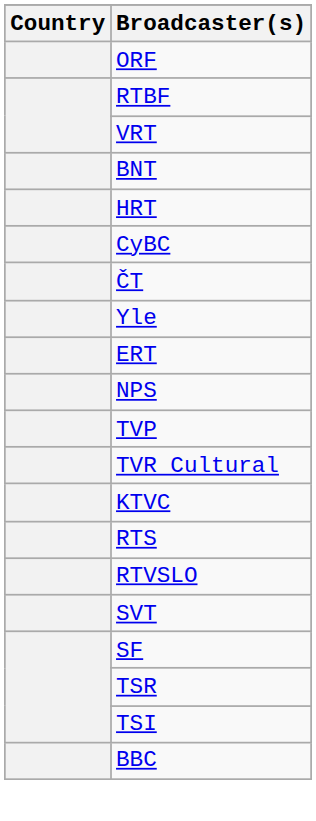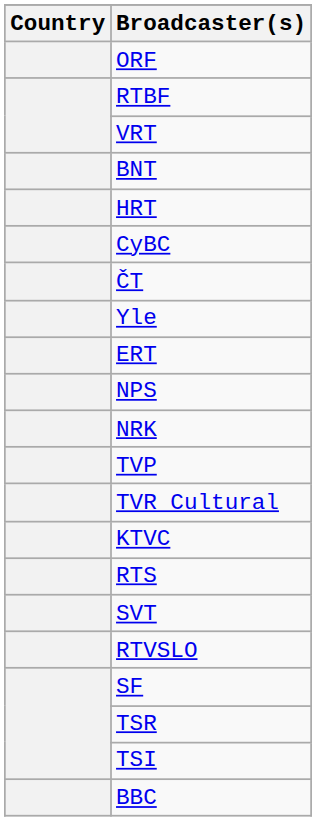 <table class="wikitable plainrowheaders">
 <tr>
 </tr>
 <tr>
 <th scope="col">Country</th>
 <th scope="col">Broadcaster(s)</th>
 </tr>
 <tr>
 <th scope="row"></th>
 <td><a href='#'>ORF</a></td>
 </tr>
 <tr>
 <th scope="rowgroup" rowspan="2"></th>
 <td><a href='#'>RTBF</a></td>
 </tr>
 <tr>
 <td><a href='#'>VRT</a></td>
 </tr>
 <tr>
 <th scope="row"></th>
 <td><a href='#'>BNT</a></td>
 </tr>
 <tr>
 <th scope="row"></th>
 <td><a href='#'>HRT</a></td>
 </tr>
 <tr>
 <th scope="row"></th>
 <td><a href='#'>CyBC</a></td>
 </tr>
 <tr>
 <th scope="row"></th>
 <td><a href='#'>ČT</a></td>
 </tr>
 <tr>
 <th scope="row"></th>
 <td><a href='#'>Yle</a></td>
 </tr>
 <tr>
 <th scope="row"></th>
 <td><a href='#'>ERT</a></td>
 </tr>
 <tr>
 <th scope="row"></th>
 <td><a href='#'>NPS</a></td>
 </tr>
 <tr>
 <th scope="row"></th>
+<td><a href='#'>NRK</a></td>
+</tr>
+<tr>
+<th scope="row"></th>
 <td><a href='#'>TVP</a></td>
 </tr>
 <tr>
 <th scope="row"></th>
 <td><a href='#'>TVR Cultural</a></td>
 </tr>
 <tr>
 <th scope="row"></th>
 <td><a href='#'>KTVC</a></td>
 </tr>
 <tr>
 <th scope="row"></th>
 <td><a href='#'>RTS</a></td>
 </tr>
 <tr>
 <th scope="row"></th>
-<td><a href='#'>RTVSLO</a></td>
+<td><a href='#'>SVT</a></td>
 </tr>
 <tr>
 <th scope="row"></th>
-<td><a href='#'>SVT</a></td>
+<td><a href='#'>RTVSLO</a></td>
 </tr>
 <tr>
 <th scope="rowgroup" rowspan="3"></th>
 <td><a href='#'>SF</a></td>
 </tr>
 <tr>
 <td><a href='#'>TSR</a></td>
 </tr>
 <tr>
 <td><a href='#'>TSI</a></td>
 </tr>
 <tr>
 <th scope="row"></th>
 <td><a href='#'>BBC</a></td>
 </tr>
 </table>
